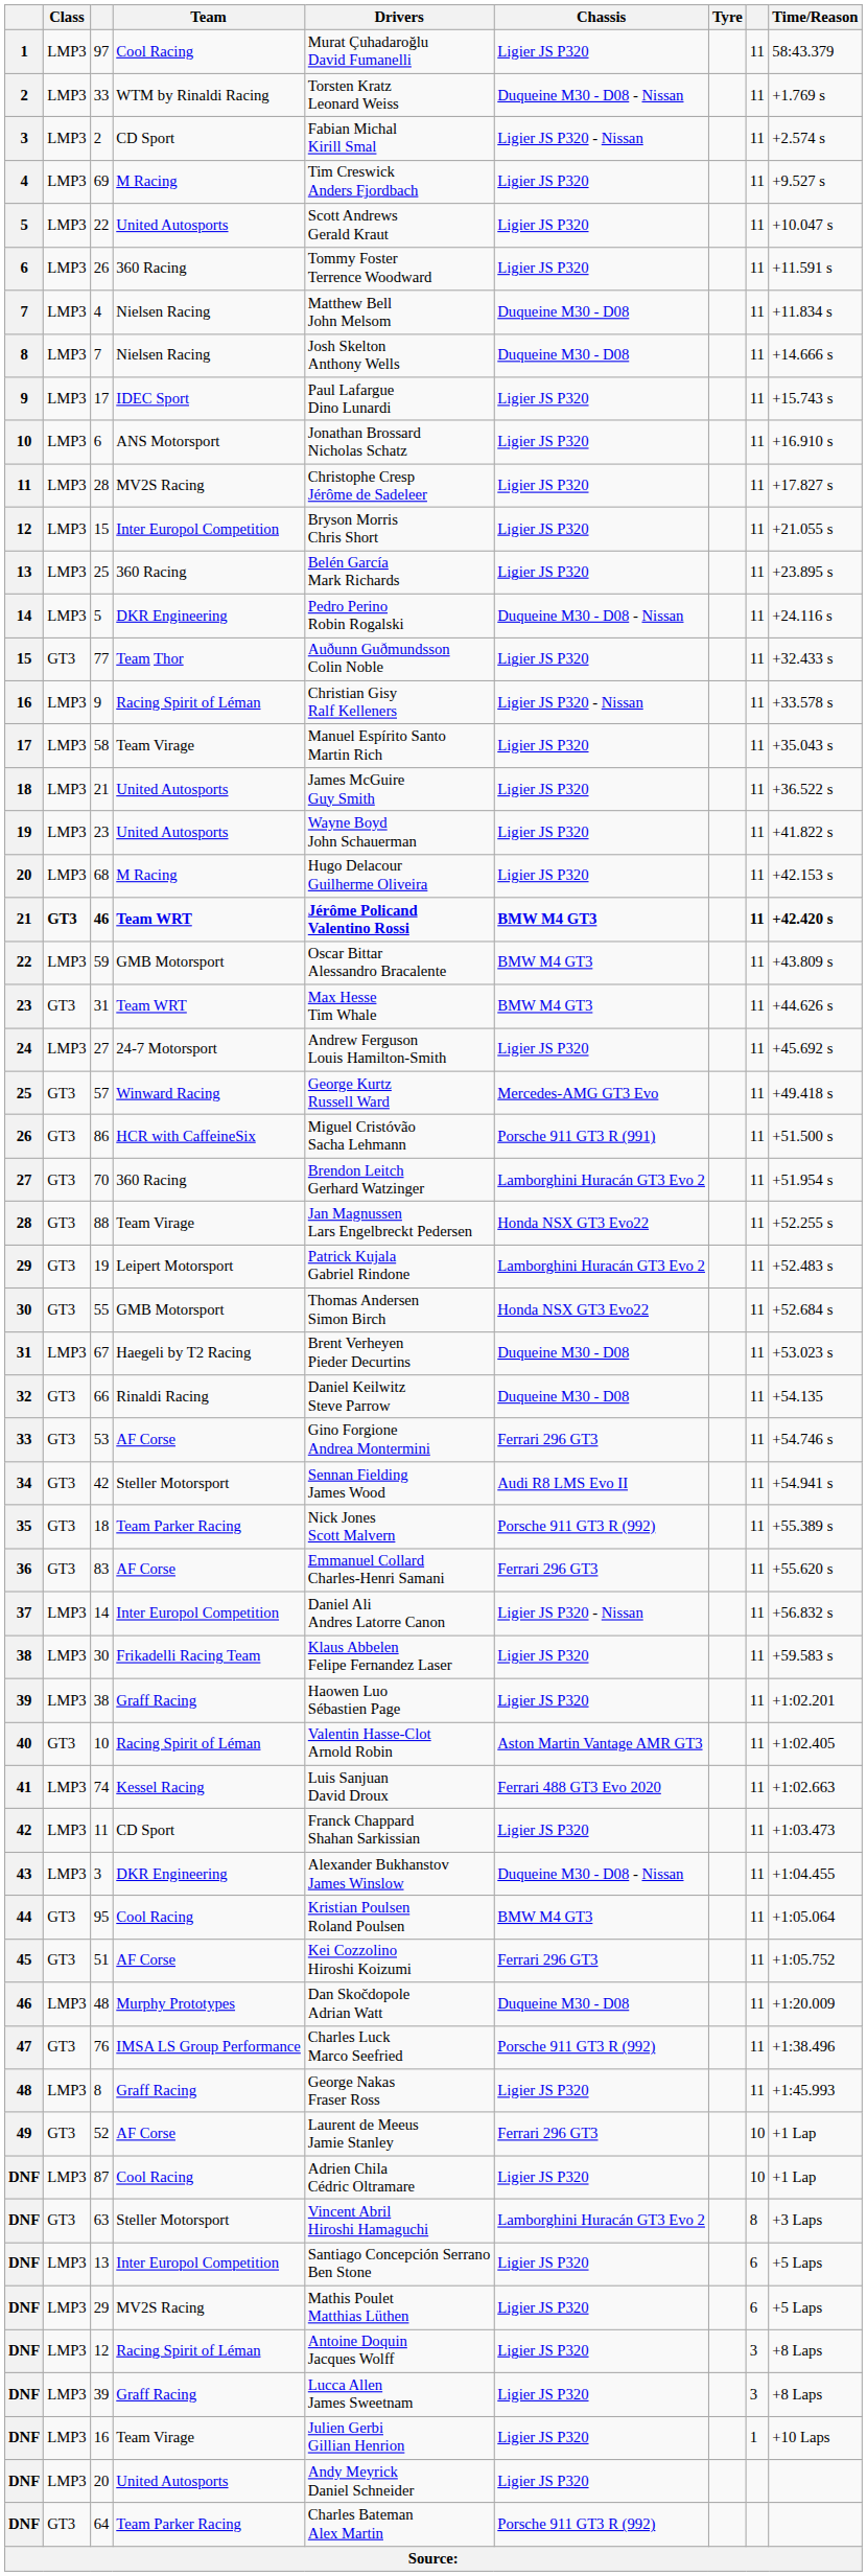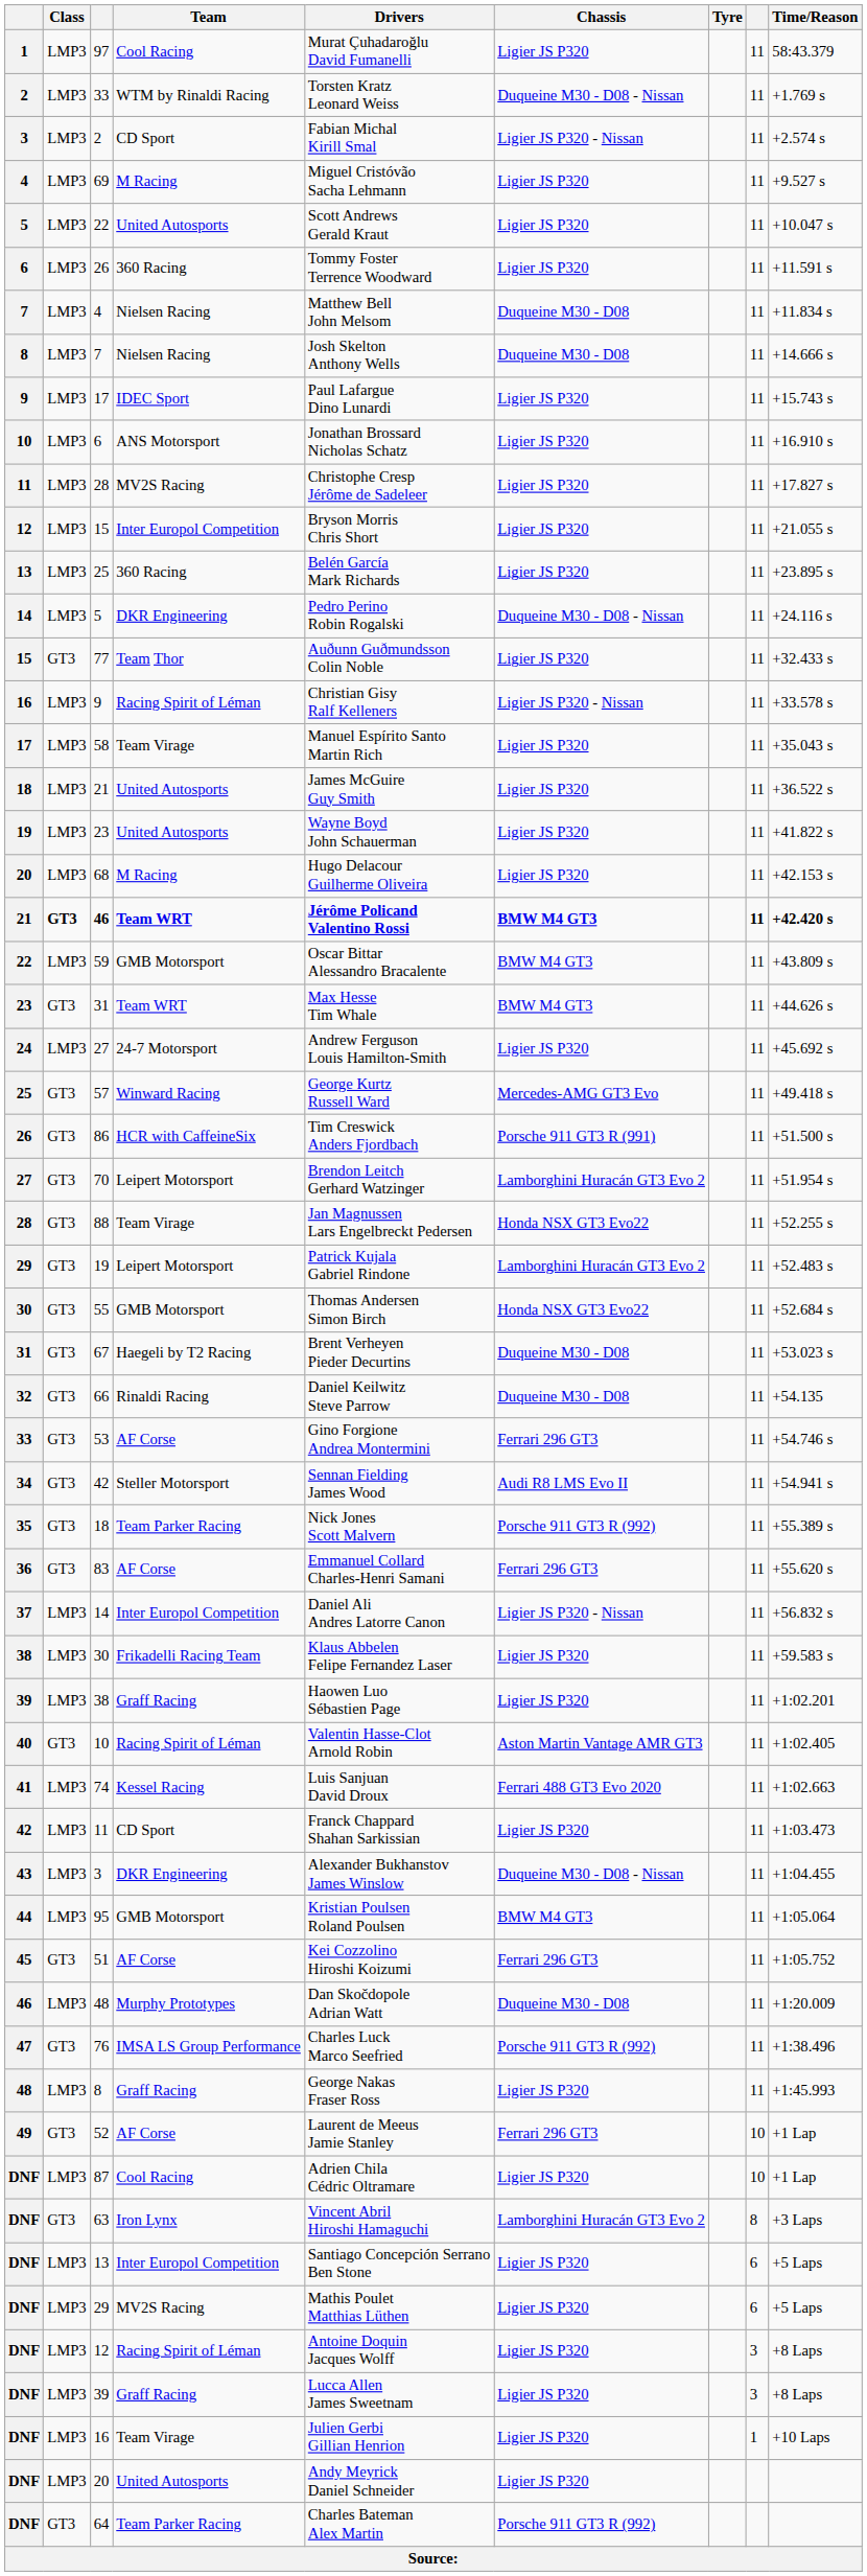 <table class="wikitable" style="font-size: 85%;">
 <tr>
 <th></th>
 <th>Class</th>
 <th></th>
 <th>Team</th>
 <th>Drivers</th>
 <th scope="col">Chassis</th>
 <th>Tyre</th>
 <th></th>
 <th>Time/Reason</th>
 </tr>
 <tr>
 <th>1</th>
 <td>LMP3</td>
 <td>97</td>
 <td> <a href='#'>Cool Racing</a></td>
 <td> Murat Çuhadaroğlu<br> <a href='#'>David Fumanelli</a></td>
 <td><a href='#'>Ligier JS P320</a></td>
 <td></td>
 <td>11</td>
 <td>58:43.379</td>
 </tr>
 <tr>
 <th>2</th>
 <td>LMP3</td>
 <td>33</td>
 <td> WTM by Rinaldi Racing</td>
 <td> Torsten Kratz<br> Leonard Weiss</td>
 <td><a href='#'>Duqueine M30 - D08</a> - <a href='#'>Nissan</a></td>
 <td></td>
 <td>11</td>
 <td>+1.769 s</td>
 </tr>
 <tr>
 <th>3</th>
 <td>LMP3</td>
 <td>2</td>
 <td> CD Sport</td>
 <td> Fabian Michal<br> <a href='#'>Kirill Smal</a></td>
 <td><a href='#'>Ligier JS P320</a> - <a href='#'>Nissan</a></td>
 <td></td>
 <td>11</td>
 <td>+2.574 s</td>
 </tr>
 <tr>
 <th>4</th>
 <td>LMP3</td>
 <td>69</td>
 <td> <a href='#'>M Racing</a></td>
-<td> Tim Creswick<br> <a href='#'>Anders Fjordbach</a></td>
+<td> Miguel Cristóvão<br> Sacha Lehmann</td>
 <td><a href='#'>Ligier JS P320</a></td>
 <td></td>
 <td>11</td>
 <td>+9.527 s</td>
 </tr>
 <tr>
 <th>5</th>
 <td>LMP3</td>
 <td>22</td>
 <td> <a href='#'>United Autosports</a></td>
 <td> Scott Andrews<br> Gerald Kraut</td>
 <td><a href='#'>Ligier JS P320</a></td>
 <td></td>
 <td>11</td>
 <td>+10.047 s</td>
 </tr>
 <tr>
 <th>6</th>
 <td>LMP3</td>
 <td>26</td>
 <td> 360 Racing</td>
 <td> Tommy Foster<br> Terrence Woodward</td>
 <td><a href='#'>Ligier JS P320</a></td>
 <td></td>
 <td>11</td>
 <td>+11.591 s</td>
 </tr>
 <tr>
 <th>7</th>
 <td>LMP3</td>
 <td>4</td>
 <td> Nielsen Racing</td>
 <td> Matthew Bell<br> John Melsom</td>
 <td><a href='#'>Duqueine M30 - D08</a></td>
 <td></td>
 <td>11</td>
 <td>+11.834 s</td>
 </tr>
 <tr>
 <th>8</th>
 <td>LMP3</td>
 <td>7</td>
 <td> Nielsen Racing</td>
 <td> Josh Skelton<br> Anthony Wells</td>
 <td><a href='#'>Duqueine M30 - D08</a></td>
 <td></td>
 <td>11</td>
 <td>+14.666 s</td>
 </tr>
 <tr>
 <th>9</th>
 <td>LMP3</td>
 <td>17</td>
 <td> <a href='#'>IDEC Sport</a></td>
 <td> Paul Lafargue<br> Dino Lunardi</td>
 <td><a href='#'>Ligier JS P320</a></td>
 <td></td>
 <td>11</td>
 <td>+15.743 s</td>
 </tr>
 <tr>
 <th>10</th>
 <td>LMP3</td>
 <td>6</td>
 <td> ANS Motorsport</td>
 <td> Jonathan Brossard<br> Nicholas Schatz</td>
 <td><a href='#'>Ligier JS P320</a></td>
 <td></td>
 <td>11</td>
 <td>+16.910 s</td>
 </tr>
 <tr>
 <th>11</th>
 <td>LMP3</td>
 <td>28</td>
 <td> MV2S Racing</td>
 <td> Christophe Cresp<br> <a href='#'>Jérôme de Sadeleer</a></td>
 <td><a href='#'>Ligier JS P320</a></td>
 <td></td>
 <td>11</td>
 <td>+17.827 s</td>
 </tr>
 <tr>
 <th>12</th>
 <td>LMP3</td>
 <td>15</td>
 <td> <a href='#'>Inter Europol Competition</a></td>
 <td> Bryson Morris<br> Chris Short</td>
 <td><a href='#'>Ligier JS P320</a></td>
 <td></td>
 <td>11</td>
 <td>+21.055 s</td>
 </tr>
 <tr>
 <th>13</th>
 <td>LMP3</td>
 <td>25</td>
 <td> 360 Racing</td>
 <td> <a href='#'>Belén García</a><br> Mark Richards</td>
 <td><a href='#'>Ligier JS P320</a></td>
 <td></td>
 <td>11</td>
 <td>+23.895 s</td>
 </tr>
 <tr>
 <th>14</th>
 <td>LMP3</td>
 <td>5</td>
 <td> <a href='#'>DKR Engineering</a></td>
 <td> <a href='#'>Pedro Perino</a><br> Robin Rogalski</td>
 <td><a href='#'>Duqueine M30 - D08</a> - <a href='#'>Nissan</a></td>
 <td></td>
 <td>11</td>
 <td>+24.116 s</td>
 </tr>
 <tr>
 <th>15</th>
 <td>GT3</td>
 <td>77</td>
 <td> <a href='#'>Team</a> <a href='#'>Thor</a></td>
 <td> <a href='#'>Auðunn Guðmundsson</a><br> Colin Noble</td>
 <td><a href='#'>Ligier JS P320</a></td>
 <td></td>
 <td>11</td>
 <td>+32.433 s</td>
 </tr>
 <tr>
 <th>16</th>
 <td>LMP3</td>
 <td>9</td>
 <td> <a href='#'>Racing Spirit of Léman</a></td>
 <td> Christian Gisy<br> <a href='#'>Ralf Kelleners</a></td>
 <td><a href='#'>Ligier JS P320</a> - <a href='#'>Nissan</a></td>
 <td></td>
 <td>11</td>
 <td>+33.578 s</td>
 </tr>
 <tr>
 <th>17</th>
 <td>LMP3</td>
 <td>58</td>
 <td> Team Virage</td>
 <td> Manuel Espírito Santo<br> Martin Rich</td>
 <td><a href='#'>Ligier JS P320</a></td>
 <td></td>
 <td>11</td>
 <td>+35.043 s</td>
 </tr>
 <tr>
 <th>18</th>
 <td>LMP3</td>
 <td>21</td>
 <td> <a href='#'>United Autosports</a></td>
 <td> James McGuire<br> <a href='#'>Guy Smith</a></td>
 <td><a href='#'>Ligier JS P320</a></td>
 <td></td>
 <td>11</td>
 <td>+36.522 s</td>
 </tr>
 <tr>
 <th>19</th>
 <td>LMP3</td>
 <td>23</td>
 <td> <a href='#'>United Autosports</a></td>
 <td> <a href='#'>Wayne Boyd</a><br> John Schauerman</td>
 <td><a href='#'>Ligier JS P320</a></td>
 <td></td>
 <td>11</td>
 <td>+41.822 s</td>
 </tr>
 <tr>
 <th>20</th>
 <td>LMP3</td>
 <td>68</td>
 <td> <a href='#'>M Racing</a></td>
 <td> Hugo Delacour<br> <a href='#'>Guilherme Oliveira</a></td>
 <td><a href='#'>Ligier JS P320</a></td>
 <td></td>
 <td>11</td>
 <td>+42.153 s</td>
 </tr>
 <tr>
 <th>21</th>
 <td><strong>GT3</strong></td>
 <td><strong>46</strong></td>
 <td><strong> <a href='#'>Team WRT</a></strong></td>
 <td><strong> <a href='#'>Jérôme Policand</a><br> <a href='#'>Valentino Rossi</a></strong></td>
 <td><a href='#'><strong>BMW M4 GT3</strong></a></td>
 <td><strong></strong></td>
 <td><strong>11</strong></td>
 <td><strong>+42.420 s</strong></td>
 </tr>
 <tr>
 <th>22</th>
 <td>LMP3</td>
 <td>59</td>
 <td> GMB Motorsport</td>
 <td> Oscar Bittar<br> Alessandro Bracalente</td>
 <td><a href='#'>BMW M4 GT3</a></td>
 <td></td>
 <td>11</td>
 <td>+43.809 s</td>
 </tr>
 <tr>
 <th>23</th>
 <td>GT3</td>
 <td>31</td>
 <td> <a href='#'>Team WRT</a></td>
 <td> <a href='#'>Max Hesse</a><br> Tim Whale</td>
 <td><a href='#'>BMW M4 GT3</a></td>
 <td></td>
 <td>11</td>
 <td>+44.626 s</td>
 </tr>
 <tr>
 <th>24</th>
 <td>LMP3</td>
 <td>27</td>
 <td> 24-7 Motorsport</td>
 <td> Andrew Ferguson<br> Louis Hamilton-Smith</td>
 <td><a href='#'>Ligier JS P320</a></td>
 <td></td>
 <td>11</td>
 <td>+45.692 s</td>
 </tr>
 <tr>
 <th>25</th>
 <td>GT3</td>
 <td>57</td>
 <td> <a href='#'>Winward Racing</a></td>
 <td> <a href='#'>George Kurtz</a><br> <a href='#'>Russell Ward</a></td>
 <td><a href='#'>Mercedes-AMG GT3 Evo</a></td>
 <td></td>
 <td>11</td>
 <td>+49.418 s</td>
 </tr>
 <tr>
 <th>26</th>
 <td>GT3</td>
 <td>86</td>
 <td> <a href='#'>HCR with CaffeineSix</a></td>
-<td> Miguel Cristóvão<br> Sacha Lehmann</td>
+<td> Tim Creswick<br> <a href='#'>Anders Fjordbach</a></td>
 <td><a href='#'>Porsche 911 GT3 R (991)</a></td>
 <td></td>
 <td>11</td>
 <td>+51.500 s</td>
 </tr>
 <tr>
 <th>27</th>
 <td>GT3</td>
 <td>70</td>
-<td> 360 Racing</td>
+<td> Leipert Motorsport</td>
 <td> <a href='#'>Brendon Leitch</a><br> Gerhard Watzinger</td>
 <td><a href='#'>Lamborghini Huracán GT3 Evo 2</a></td>
 <td></td>
 <td>11</td>
 <td>+51.954 s</td>
 </tr>
 <tr>
 <th>28</th>
 <td>GT3</td>
 <td>88</td>
 <td> Team Virage</td>
 <td> <a href='#'>Jan Magnussen</a><br> Lars Engelbreckt Pedersen</td>
 <td><a href='#'>Honda NSX GT3 Evo22</a></td>
 <td></td>
 <td>11</td>
 <td>+52.255 s</td>
 </tr>
 <tr>
 <th>29</th>
 <td>GT3</td>
 <td>19</td>
 <td> Leipert Motorsport</td>
 <td> <a href='#'>Patrick Kujala</a><br> Gabriel Rindone</td>
 <td><a href='#'>Lamborghini Huracán GT3 Evo 2</a></td>
 <td></td>
 <td>11</td>
 <td>+52.483 s</td>
 </tr>
 <tr>
 <th>30</th>
 <td>GT3</td>
 <td>55</td>
 <td> GMB Motorsport</td>
 <td> Thomas Andersen<br> Simon Birch</td>
 <td><a href='#'>Honda NSX GT3 Evo22</a></td>
 <td></td>
 <td>11</td>
 <td>+52.684 s</td>
 </tr>
 <tr>
 <th>31</th>
-<td>LMP3</td>
+<td>GT3</td>
 <td>67</td>
 <td> Haegeli by T2 Racing</td>
 <td> Brent Verheyen<br> Pieder Decurtins</td>
 <td><a href='#'>Duqueine M30 - D08</a></td>
 <td></td>
 <td>11</td>
 <td>+53.023 s</td>
 </tr>
 <tr>
 <th>32</th>
 <td>GT3</td>
 <td>66</td>
 <td> Rinaldi Racing</td>
 <td> Daniel Keilwitz<br> Steve Parrow</td>
 <td><a href='#'>Duqueine M30 - D08</a></td>
 <td></td>
 <td>11</td>
 <td>+54.135</td>
 </tr>
 <tr>
 <th>33</th>
 <td>GT3</td>
 <td>53</td>
 <td> <a href='#'>AF Corse</a></td>
 <td> Gino Forgione<br> <a href='#'>Andrea Montermini</a></td>
 <td><a href='#'>Ferrari 296 GT3</a></td>
 <td></td>
 <td>11</td>
 <td>+54.746 s</td>
 </tr>
 <tr>
 <th>34</th>
 <td>GT3</td>
 <td>42</td>
 <td> Steller Motorsport</td>
 <td> <a href='#'>Sennan Fielding</a><br> James Wood</td>
 <td><a href='#'>Audi R8 LMS Evo II</a></td>
 <td></td>
 <td>11</td>
 <td>+54.941 s</td>
 </tr>
 <tr>
 <th>35</th>
 <td>GT3</td>
 <td>18</td>
 <td> <a href='#'>Team Parker Racing</a></td>
 <td> Nick Jones<br> <a href='#'>Scott Malvern</a></td>
 <td><a href='#'>Porsche 911 GT3 R (992)</a></td>
 <td></td>
 <td>11</td>
 <td>+55.389 s</td>
 </tr>
 <tr>
 <th>36</th>
 <td>GT3</td>
 <td>83</td>
 <td> <a href='#'>AF Corse</a></td>
 <td> <a href='#'>Emmanuel Collard</a><br> Charles-Henri Samani</td>
 <td><a href='#'>Ferrari 296 GT3</a></td>
 <td></td>
 <td>11</td>
 <td>+55.620 s</td>
 </tr>
 <tr>
 <th>37</th>
 <td>LMP3</td>
 <td>14</td>
 <td> <a href='#'>Inter Europol Competition</a></td>
 <td> Daniel Ali<br> Andres Latorre Canon</td>
 <td><a href='#'>Ligier JS P320</a> - <a href='#'>Nissan</a></td>
 <td></td>
 <td>11</td>
 <td>+56.832 s</td>
 </tr>
 <tr>
 <th>38</th>
 <td>LMP3</td>
 <td>30</td>
 <td> <a href='#'>Frikadelli Racing Team</a></td>
 <td> <a href='#'>Klaus Abbelen</a><br> Felipe Fernandez Laser</td>
 <td><a href='#'>Ligier JS P320</a></td>
 <td></td>
 <td>11</td>
 <td>+59.583 s</td>
 </tr>
 <tr>
 <th>39</th>
 <td>LMP3</td>
 <td>38</td>
 <td> <a href='#'>Graff Racing</a></td>
 <td> Haowen Luo<br> Sébastien Page</td>
 <td><a href='#'>Ligier JS P320</a></td>
 <td></td>
 <td>11</td>
 <td>+1:02.201</td>
 </tr>
 <tr>
 <th>40</th>
 <td>GT3</td>
 <td>10</td>
 <td> <a href='#'>Racing Spirit of Léman</a></td>
 <td> <a href='#'>Valentin Hasse-Clot</a><br> Arnold Robin</td>
 <td><a href='#'>Aston Martin Vantage AMR GT3</a></td>
 <td></td>
 <td>11</td>
 <td>+1:02.405</td>
 </tr>
 <tr>
 <th>41</th>
 <td>LMP3</td>
 <td>74</td>
 <td> <a href='#'>Kessel Racing</a></td>
 <td> Luis Sanjuan<br> David Droux</td>
 <td><a href='#'>Ferrari 488 GT3 Evo 2020</a></td>
 <td></td>
 <td>11</td>
 <td>+1:02.663</td>
 </tr>
 <tr>
 <th>42</th>
 <td>LMP3</td>
 <td>11</td>
 <td> CD Sport</td>
 <td> Franck Chappard<br> Shahan Sarkissian</td>
 <td><a href='#'>Ligier JS P320</a></td>
 <td></td>
 <td>11</td>
 <td>+1:03.473</td>
 </tr>
 <tr>
 <th>43</th>
 <td>LMP3</td>
 <td>3</td>
 <td> <a href='#'>DKR Engineering</a></td>
 <td> Alexander Bukhanstov<br> <a href='#'>James Winslow</a></td>
 <td><a href='#'>Duqueine M30 - D08</a> - <a href='#'>Nissan</a></td>
 <td></td>
 <td>11</td>
 <td>+1:04.455</td>
 </tr>
 <tr>
 <th>44</th>
-<td>GT3</td>
+<td>LMP3</td>
 <td>95</td>
-<td> <a href='#'>Cool Racing</a></td>
+<td> GMB Motorsport</td>
 <td> <a href='#'>Kristian Poulsen</a><br> Roland Poulsen</td>
 <td><a href='#'>BMW M4 GT3</a></td>
 <td></td>
 <td>11</td>
 <td>+1:05.064</td>
 </tr>
 <tr>
 <th>45</th>
 <td>GT3</td>
 <td>51</td>
 <td> <a href='#'>AF Corse</a></td>
 <td> <a href='#'>Kei Cozzolino</a><br> Hiroshi Koizumi</td>
 <td><a href='#'>Ferrari 296 GT3</a></td>
 <td></td>
 <td>11</td>
 <td>+1:05.752</td>
 </tr>
 <tr>
 <th>46</th>
 <td>LMP3</td>
 <td>48</td>
 <td> <a href='#'>Murphy Prototypes</a></td>
 <td> Dan Skočdopole<br> Adrian Watt</td>
 <td><a href='#'>Duqueine M30 - D08</a></td>
 <td></td>
 <td>11</td>
 <td>+1:20.009</td>
 </tr>
 <tr>
 <th>47</th>
 <td>GT3</td>
 <td>76</td>
 <td> <a href='#'>IMSA LS Group Performance</a></td>
 <td> Charles Luck<br> Marco Seefried</td>
 <td><a href='#'>Porsche 911 GT3 R (992)</a></td>
 <td></td>
 <td>11</td>
 <td>+1:38.496</td>
 </tr>
 <tr>
 <th>48</th>
 <td>LMP3</td>
 <td>8</td>
 <td> <a href='#'>Graff Racing</a></td>
 <td> George Nakas<br> Fraser Ross</td>
 <td><a href='#'>Ligier JS P320</a></td>
 <td></td>
 <td>11</td>
 <td>+1:45.993</td>
 </tr>
 <tr>
 <th>49</th>
 <td>GT3</td>
 <td>52</td>
 <td> <a href='#'>AF Corse</a></td>
 <td> Laurent de Meeus<br> Jamie Stanley</td>
 <td><a href='#'>Ferrari 296 GT3</a></td>
 <td></td>
 <td>10</td>
 <td>+1 Lap</td>
 </tr>
 <tr>
 <th>DNF</th>
 <td>LMP3</td>
 <td>87</td>
 <td> <a href='#'>Cool Racing</a></td>
 <td> Adrien Chila<br> Cédric Oltramare</td>
 <td><a href='#'>Ligier JS P320</a></td>
 <td></td>
 <td>10</td>
 <td>+1 Lap</td>
 </tr>
 <tr>
 <th>DNF</th>
 <td>GT3</td>
 <td>63</td>
-<td> Steller Motorsport</td>
+<td> <a href='#'>Iron Lynx</a></td>
 <td> <a href='#'>Vincent Abril</a><br> <a href='#'>Hiroshi Hamaguchi</a></td>
 <td><a href='#'>Lamborghini Huracán GT3 Evo 2</a></td>
 <td></td>
 <td>8</td>
 <td>+3 Laps</td>
 </tr>
 <tr>
 <th>DNF</th>
 <td>LMP3</td>
 <td>13</td>
 <td> <a href='#'>Inter Europol Competition</a></td>
 <td> Santiago Concepción Serrano<br> Ben Stone</td>
 <td><a href='#'>Ligier JS P320</a></td>
 <td></td>
 <td>6</td>
 <td>+5 Laps</td>
 </tr>
 <tr>
 <th>DNF</th>
 <td>LMP3</td>
 <td>29</td>
 <td> MV2S Racing</td>
 <td> Mathis Poulet<br> <a href='#'>Matthias Lüthen</a></td>
 <td><a href='#'>Ligier JS P320</a></td>
 <td></td>
 <td>6</td>
 <td>+5 Laps</td>
 </tr>
 <tr>
 <th>DNF</th>
 <td>LMP3</td>
 <td>12</td>
 <td> <a href='#'>Racing Spirit of Léman</a></td>
 <td> <a href='#'>Antoine Doquin</a><br> Jacques Wolff</td>
 <td><a href='#'>Ligier JS P320</a></td>
 <td></td>
 <td>3</td>
 <td>+8 Laps</td>
 </tr>
 <tr>
 <th>DNF</th>
 <td>LMP3</td>
 <td>39</td>
 <td> <a href='#'>Graff Racing</a></td>
 <td> <a href='#'>Lucca Allen</a><br> James Sweetnam</td>
 <td><a href='#'>Ligier JS P320</a></td>
 <td></td>
 <td>3</td>
 <td>+8 Laps</td>
 </tr>
 <tr>
 <th>DNF</th>
 <td>LMP3</td>
 <td>16</td>
 <td> Team Virage</td>
 <td> <a href='#'>Julien Gerbi</a><br> <a href='#'>Gillian Henrion</a></td>
 <td><a href='#'>Ligier JS P320</a></td>
 <td></td>
 <td>1</td>
 <td>+10 Laps</td>
 </tr>
 <tr>
 <th>DNF</th>
 <td>LMP3</td>
 <td>20</td>
 <td> <a href='#'>United Autosports</a></td>
 <td> <a href='#'>Andy Meyrick</a><br> Daniel Schneider</td>
 <td><a href='#'>Ligier JS P320</a></td>
 <td></td>
 <td></td>
 <td></td>
 </tr>
 <tr>
 <th>DNF</th>
 <td>GT3</td>
 <td>64</td>
 <td> <a href='#'>Team Parker Racing</a></td>
 <td> Charles Bateman<br> <a href='#'>Alex Martin</a></td>
 <td><a href='#'>Porsche 911 GT3 R (992)</a></td>
 <td></td>
 <td></td>
 <td></td>
 </tr>
 <tr>
 <th colspan="9">Source:</th>
 </tr>
 </table>
